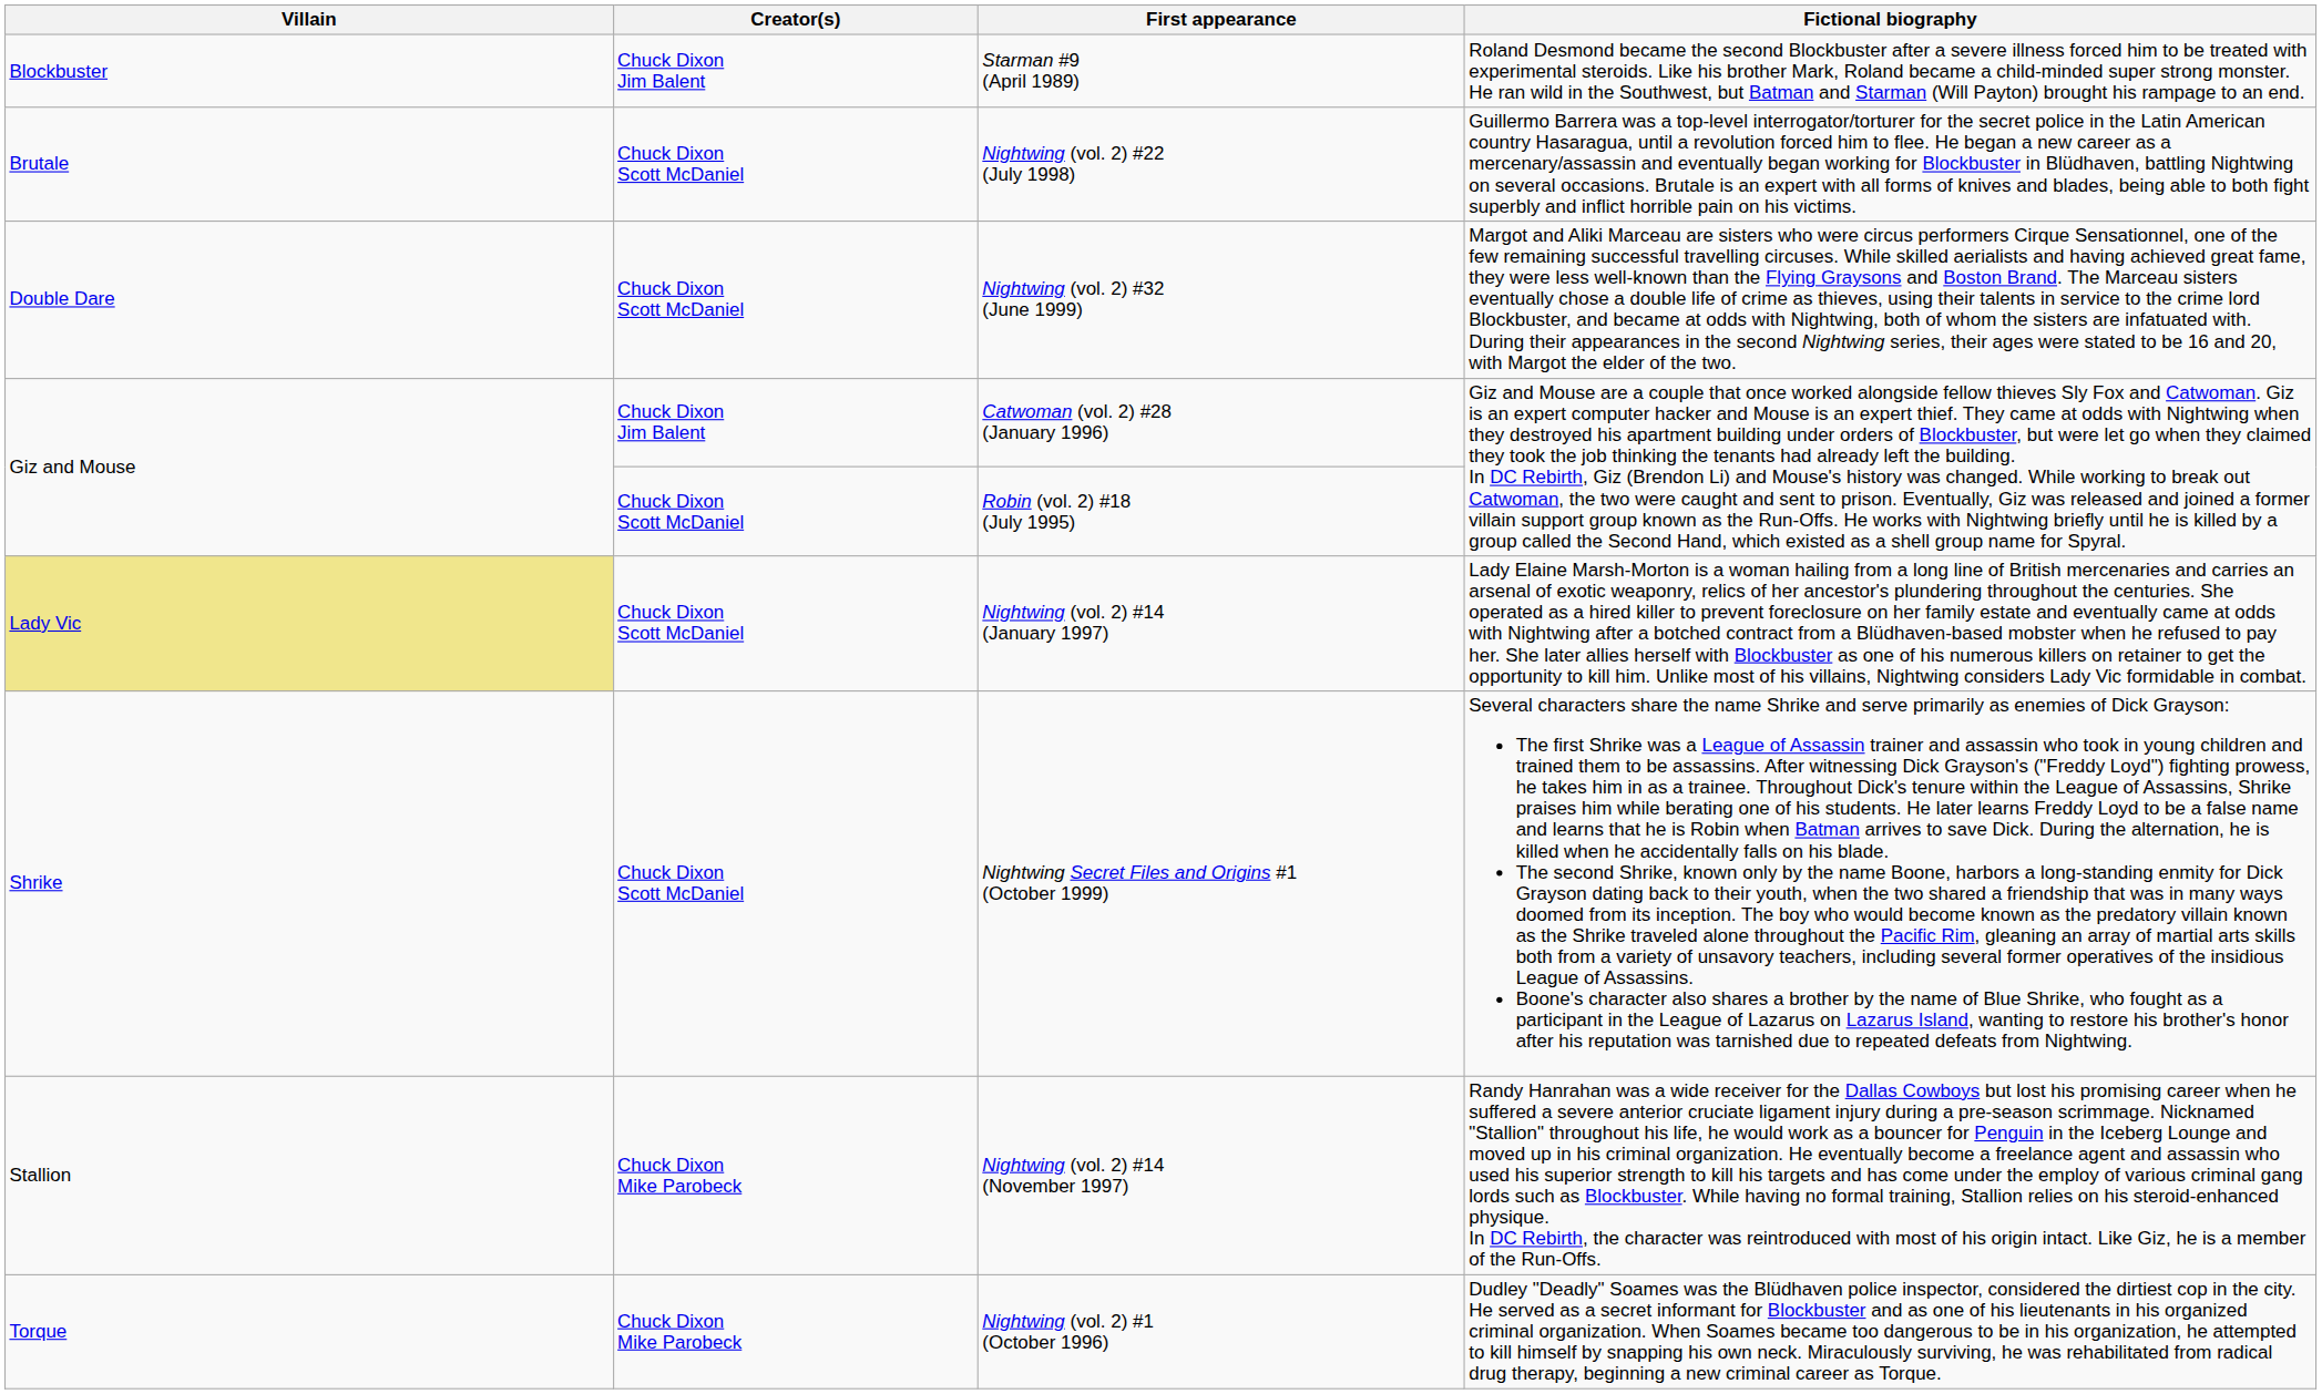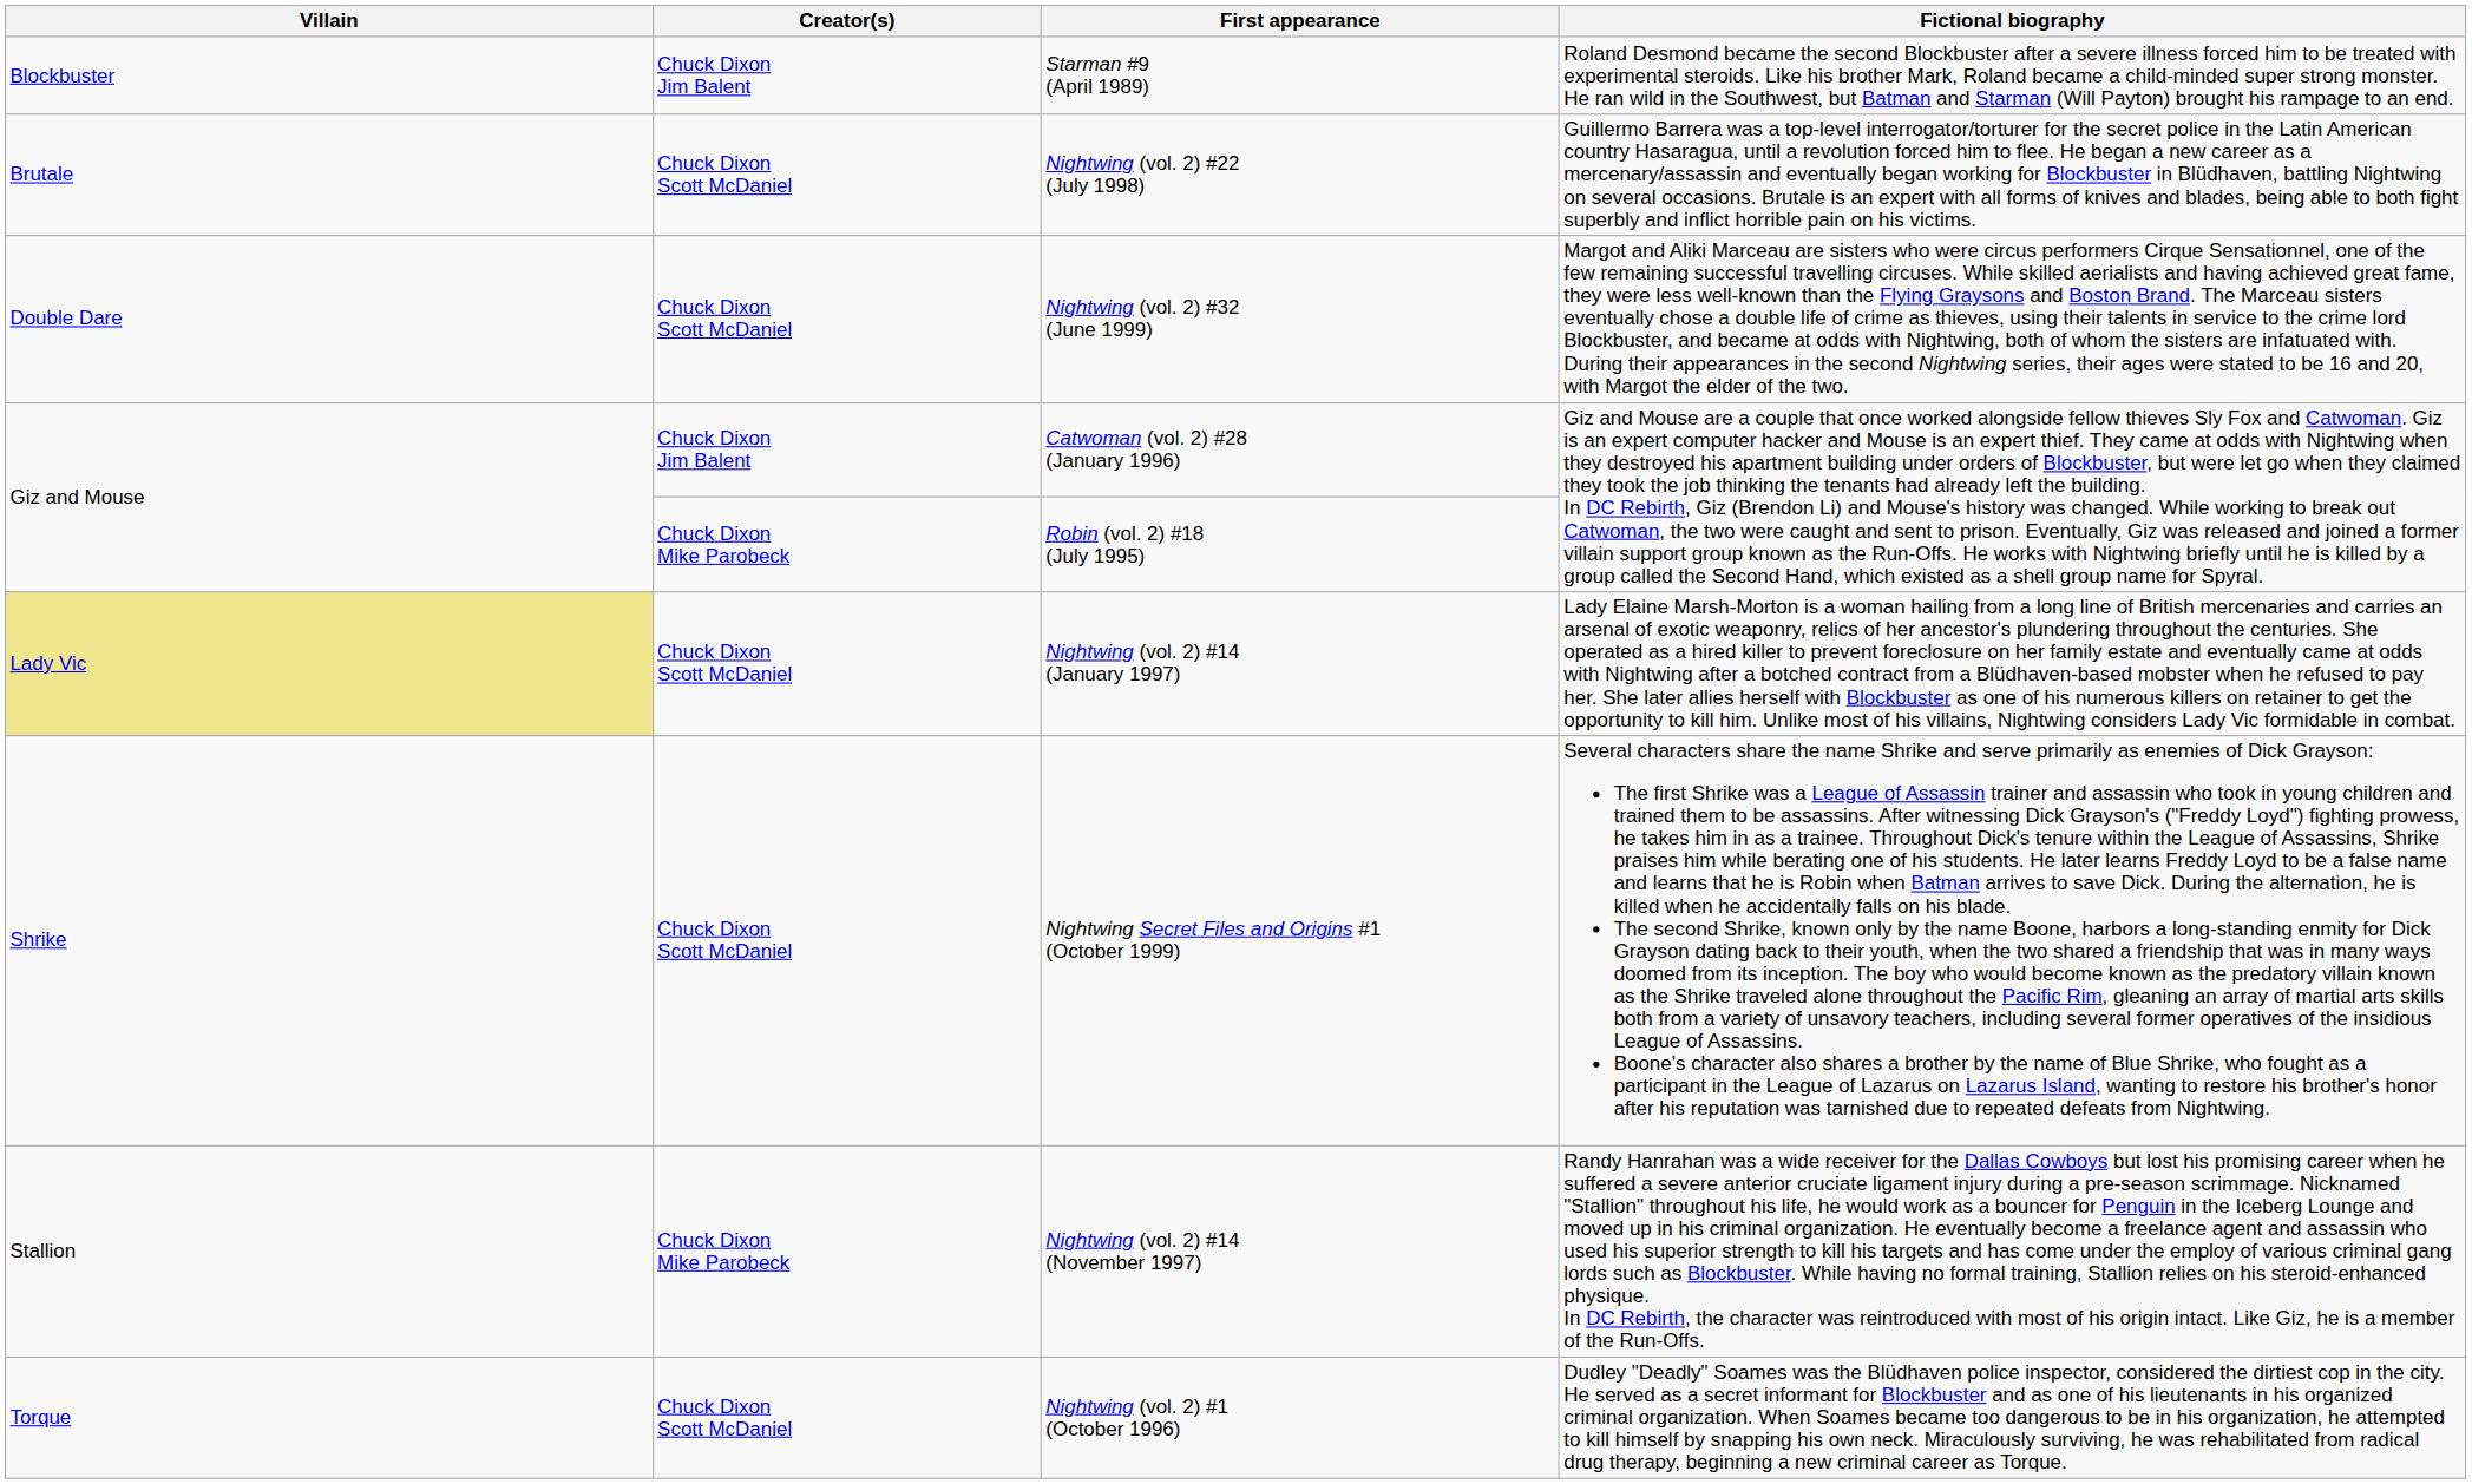 <table class="wikitable">
 <tr>
 <th style="width:25%">Villain</th>
 <th style="width:15%;">Creator(s)</th>
 <th style="width:20%;">First appearance</th>
 <th style="width:35%;">Fictional biography</th>
 </tr>
 <tr>
 <td><a href='#'>Blockbuster</a></td>
 <td><a href='#'>Chuck Dixon</a><br><a href='#'>Jim Balent</a></td>
 <td><em>Starman</em> #9<br>(April 1989)</td>
 <td>Roland Desmond became the second Blockbuster after a severe illness forced him to be treated with experimental steroids. Like his brother Mark, Roland became a child-minded super strong monster. He ran wild in the Southwest, but <a href='#'>Batman</a> and <a href='#'>Starman</a> (Will Payton) brought his rampage to an end.</td>
 </tr>
 <tr>
 <td><a href='#'>Brutale</a></td>
 <td><a href='#'>Chuck Dixon</a><br><a href='#'>Scott McDaniel</a></td>
 <td><em><a href='#'>Nightwing</a></em> (vol. 2) #22<br>(July 1998)</td>
 <td>Guillermo Barrera was a top-level interrogator/torturer for the secret police in the Latin American country Hasaragua, until a revolution forced him to flee. He began a new career as a mercenary/assassin and eventually began working for <a href='#'>Blockbuster</a> in Blüdhaven, battling Nightwing on several occasions. Brutale is an expert with all forms of knives and blades, being able to both fight superbly and inflict horrible pain on his victims.</td>
 </tr>
 <tr>
 <td><a href='#'>Double Dare</a></td>
 <td><a href='#'>Chuck Dixon</a><br><a href='#'>Scott McDaniel</a></td>
 <td><em><a href='#'>Nightwing</a></em> (vol. 2) #32<br>(June 1999)</td>
 <td>Margot and Aliki Marceau are sisters who were circus performers Cirque Sensationnel, one of the few remaining successful travelling circuses. While skilled aerialists and having achieved great fame, they were less well-known than the <a href='#'>Flying Graysons</a> and <a href='#'>Boston Brand</a>. The Marceau sisters eventually chose a double life of crime as thieves, using their talents in service to the crime lord Blockbuster, and became at odds with Nightwing, both of whom the sisters are infatuated with. During their appearances in the second <em>Nightwing</em> series, their ages were stated to be 16 and 20, with Margot the elder of the two.</td>
 </tr>
 <tr>
 <td rowspan="2">Giz and Mouse</td>
 <td><a href='#'>Chuck Dixon</a><br><a href='#'>Jim Balent</a></td>
 <td><em><a href='#'>Catwoman</a></em> (vol. 2) #28<br>(January 1996)</td>
 <td rowspan="2">Giz and Mouse are a couple that once worked alongside fellow thieves Sly Fox and <a href='#'>Catwoman</a>. Giz is an expert computer hacker and Mouse is an expert thief. They came at odds with Nightwing when they destroyed his apartment building under orders of <a href='#'>Blockbuster</a>, but were let go when they claimed they took the job thinking the tenants had already left the building.<br>In <a href='#'>DC Rebirth</a>, Giz (Brendon Li) and Mouse's history was changed. While working to break out <a href='#'>Catwoman</a>, the two were caught and sent to prison. Eventually, Giz was released and joined a former villain support group known as the Run-Offs. He works with Nightwing briefly until he is killed by a group called the Second Hand, which existed as a shell group name for Spyral.</td>
 </tr>
 <tr>
-<td><a href='#'>Chuck Dixon</a><br><a href='#'>Scott McDaniel</a></td>
+<td><a href='#'>Chuck Dixon</a><br><a href='#'>Mike Parobeck</a></td>
 <td><em><a href='#'>Robin</a></em> (vol. 2) #18<br>(July 1995)</td>
 </tr>
 <tr>
 <td style="background: khaki;"><a href='#'>Lady Vic</a></td>
 <td><a href='#'>Chuck Dixon</a><br><a href='#'>Scott McDaniel</a></td>
 <td><em><a href='#'>Nightwing</a></em> (vol. 2) #14<br>(January 1997)</td>
 <td>Lady Elaine Marsh-Morton is a woman hailing from a long line of British mercenaries and carries an arsenal of exotic weaponry, relics of her ancestor's plundering throughout the centuries. She operated as a hired killer to prevent foreclosure on her family estate and eventually came at odds with Nightwing after a botched contract from a Blüdhaven-based mobster when he refused to pay her. She later allies herself with <a href='#'>Blockbuster</a> as one of his numerous killers on retainer to get the opportunity to kill him. Unlike most of his villains, Nightwing considers Lady Vic formidable in combat.</td>
 </tr>
 <tr>
 <td><a href='#'>Shrike</a></td>
 <td><a href='#'>Chuck Dixon</a><br><a href='#'>Scott McDaniel</a></td>
 <td><em>Nightwing <a href='#'>Secret Files and Origins</a></em> #1<br>(October 1999)</td>
 <td>Several characters share the name Shrike and serve primarily as enemies of Dick Grayson:<br><ul><li>The first Shrike was a <a href='#'>League of Assassin</a> trainer and assassin who took in young children and trained them to be assassins. After witnessing Dick Grayson's ("Freddy Loyd") fighting prowess, he takes him in as a trainee. Throughout Dick's tenure within the League of Assassins, Shrike praises him while berating one of his students. He later learns Freddy Loyd to be a false name and learns that he is Robin when <a href='#'>Batman</a> arrives to save Dick. During the alternation, he is killed when he accidentally falls on his blade.</li><li>The second Shrike, known only by the name Boone, harbors a long-standing enmity for Dick Grayson dating back to their youth, when the two shared a friendship that was in many ways doomed from its inception. The boy who would become known as the predatory villain known as the Shrike traveled alone throughout the <a href='#'>Pacific Rim</a>, gleaning an array of martial arts skills both from a variety of unsavory teachers, including several former operatives of the insidious League of Assassins.</li><li>Boone's character also shares a brother by the name of Blue Shrike, who fought as a participant in the League of Lazarus on <a href='#'>Lazarus Island</a>, wanting to restore his brother's honor after his reputation was tarnished due to repeated defeats from Nightwing.</li></ul></td>
 </tr>
 <tr>
 <td>Stallion</td>
 <td><a href='#'>Chuck Dixon</a><br><a href='#'>Mike Parobeck</a></td>
 <td><em><a href='#'>Nightwing</a></em> (vol. 2) #14<br>(November 1997)</td>
 <td>Randy Hanrahan was a wide receiver for the <a href='#'>Dallas Cowboys</a> but lost his promising career when he suffered a severe anterior cruciate ligament injury during a pre-season scrimmage. Nicknamed "Stallion" throughout his life, he would work as a bouncer for <a href='#'>Penguin</a> in the Iceberg Lounge and moved up in his criminal organization. He eventually become a freelance agent and assassin who used his superior strength to kill his targets and has come under the employ of various criminal gang lords such as <a href='#'>Blockbuster</a>. While having no formal training, Stallion relies on his steroid-enhanced physique.<br>In <a href='#'>DC Rebirth</a>, the character was reintroduced with most of his origin intact. Like Giz, he is a member of the Run-Offs.</td>
 </tr>
 <tr>
 <td><a href='#'>Torque</a></td>
-<td><a href='#'>Chuck Dixon</a><br><a href='#'>Mike Parobeck</a></td>
+<td><a href='#'>Chuck Dixon</a><br><a href='#'>Scott McDaniel</a></td>
 <td><em><a href='#'>Nightwing</a></em> (vol. 2) #1<br>(October 1996)</td>
 <td>Dudley "Deadly" Soames was the Blüdhaven police inspector, considered the dirtiest cop in the city. He served as a secret informant for <a href='#'>Blockbuster</a> and as one of his lieutenants in his organized criminal organization. When Soames became too dangerous to be in his organization, he attempted to kill himself by snapping his own neck. Miraculously surviving, he was rehabilitated from radical drug therapy, beginning a new criminal career as Torque.</td>
 </tr>
 </table>
